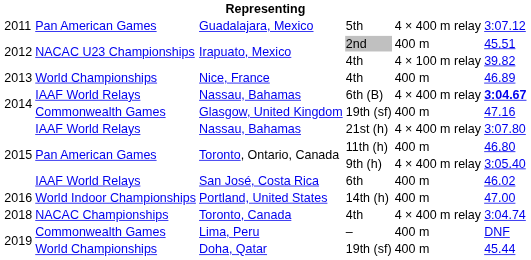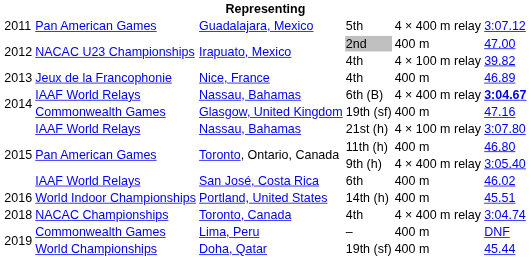 <table>
 <tr>
 <th colspan="6">Representing </th>
 </tr>
 <tr>
 <td>2011</td>
 <td><a href='#'>Pan American Games</a></td>
 <td><a href='#'>Guadalajara, Mexico</a></td>
 <td>5th</td>
 <td>4 × 400 m relay</td>
 <td><a href='#'>3:07.12</a></td>
 </tr>
 <tr>
 <td rowspan=2>2012</td>
 <td rowspan=2><a href='#'>NACAC U23 Championships</a></td>
 <td rowspan=2><a href='#'>Irapuato, Mexico</a></td>
 <td bgcolor=silver>2nd</td>
 <td>400 m</td>
-<td><a href='#'>45.51</a></td>
+<td><a href='#'>47.00</a></td>
 </tr>
 <tr>
 <td>4th</td>
 <td>4 × 100 m relay</td>
 <td><a href='#'>39.82</a></td>
 </tr>
 <tr>
 <td>2013</td>
-<td><a href='#'>World Championships</a></td>
+<td><a href='#'>Jeux de la Francophonie</a></td>
 <td><a href='#'>Nice, France</a></td>
 <td>4th</td>
 <td>400 m</td>
 <td><a href='#'>46.89</a></td>
 </tr>
 <tr>
 <td rowspan=2>2014</td>
 <td><a href='#'>IAAF World Relays</a></td>
 <td><a href='#'>Nassau, Bahamas</a></td>
 <td>6th (B)</td>
 <td>4 × 400 m relay</td>
 <td><strong><a href='#'>3:04.67</a></strong></td>
 </tr>
 <tr>
 <td><a href='#'>Commonwealth Games</a></td>
 <td><a href='#'>Glasgow, United Kingdom</a></td>
 <td>19th (sf)</td>
 <td>400 m</td>
 <td><a href='#'>47.16</a></td>
 </tr>
 <tr>
 <td rowspan=4>2015</td>
 <td><a href='#'>IAAF World Relays</a></td>
 <td><a href='#'>Nassau, Bahamas</a></td>
 <td>21st (h)</td>
-<td>4 × 400 m relay</td>
+<td>4 × 100 m relay</td>
 <td><a href='#'>3:07.80</a></td>
 </tr>
 <tr>
 <td rowspan=2><a href='#'>Pan American Games</a></td>
 <td rowspan=2><a href='#'>Toronto</a>, Ontario, Canada</td>
 <td>11th (h)</td>
 <td>400 m</td>
 <td><a href='#'>46.80</a></td>
 </tr>
 <tr>
 <td>9th (h)</td>
 <td>4 × 400 m relay</td>
 <td><a href='#'>3:05.40</a></td>
 </tr>
 <tr>
 <td><a href='#'>IAAF World Relays</a></td>
 <td><a href='#'>San José, Costa Rica</a></td>
 <td>6th</td>
 <td>400 m</td>
 <td><a href='#'>46.02</a></td>
 </tr>
 <tr>
 <td>2016</td>
 <td><a href='#'>World Indoor Championships</a></td>
 <td><a href='#'>Portland, United States</a></td>
 <td>14th (h)</td>
 <td>400 m</td>
-<td><a href='#'>47.00</a></td>
+<td><a href='#'>45.51</a></td>
 </tr>
 <tr>
 <td>2018</td>
 <td><a href='#'>NACAC Championships</a></td>
 <td><a href='#'>Toronto, Canada</a></td>
 <td>4th</td>
 <td>4 × 400 m relay</td>
 <td><a href='#'>3:04.74</a></td>
 </tr>
 <tr>
 <td rowspan=2>2019</td>
 <td><a href='#'>Commonwealth Games</a></td>
 <td><a href='#'>Lima, Peru</a></td>
 <td>–</td>
 <td>400 m</td>
 <td><a href='#'>DNF</a></td>
 </tr>
 <tr>
 <td><a href='#'>World Championships</a></td>
 <td><a href='#'>Doha, Qatar</a></td>
 <td>19th (sf)</td>
 <td>400 m</td>
 <td><a href='#'>45.44</a></td>
 </tr>
 </table>
